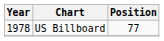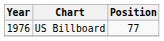 <table class="wikitable">
 <tr>
 <th>Year</th>
 <th>Chart</th>
 <th>Position</th>
 </tr>
 <tr>
-<td>1978</td>
+<td>1976</td>
 <td>US Billboard</td>
 <td align="center">77</td>
 </tr>
 <tr>
 </tr>
 </table>
